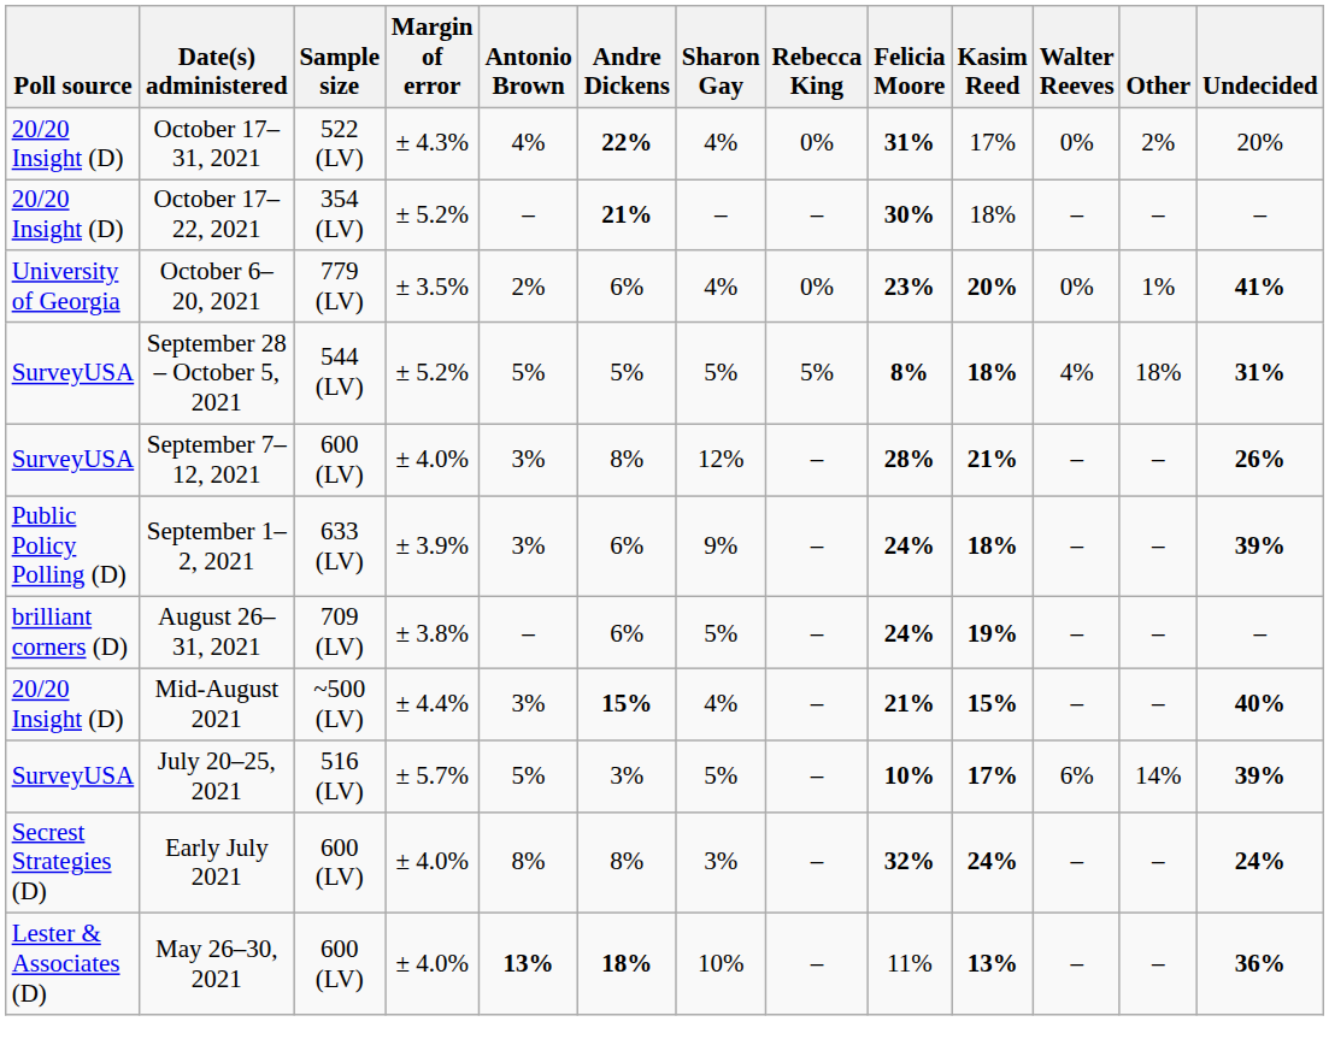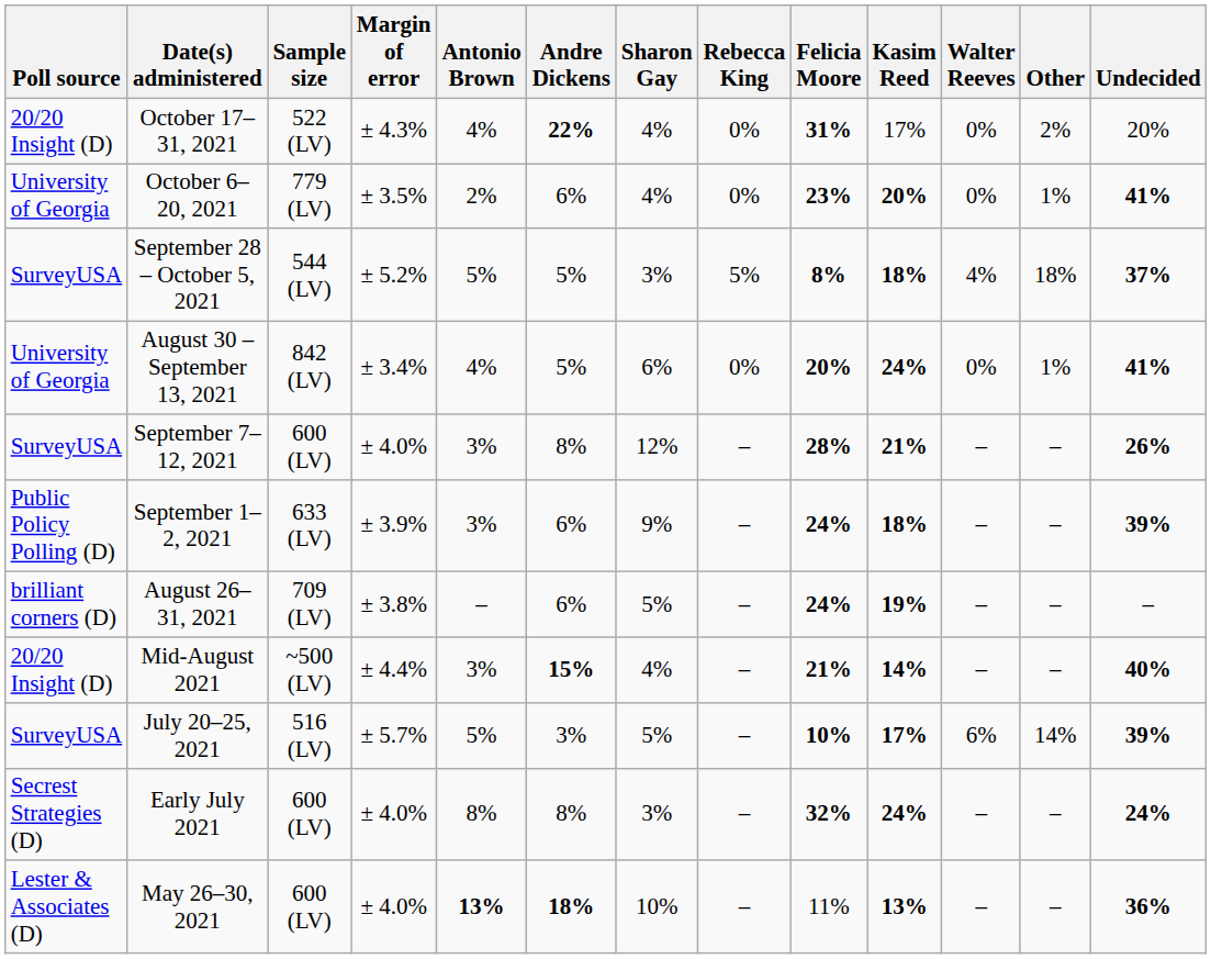 <table class="wikitable" style="font-size:90%;text-align:center;">
 <tr valign=bottom>
 <th>Poll source</th>
 <th>Date(s)<br>administered</th>
 <th>Sample<br>size</th>
 <th>Margin<br>of error</th>
 <th style="width:60px;">Antonio<br>Brown</th>
 <th style="width:60px;">Andre<br>Dickens</th>
 <th style="width:60px;">Sharon<br>Gay</th>
 <th style="width:60px;">Rebecca<br>King</th>
 <th style="width:60px;">Felicia<br>Moore</th>
 <th style="width:60px;">Kasim<br>Reed</th>
 <th style="width:60px;">Walter<br>Reeves</th>
 <th>Other</th>
 <th>Undecided</th>
 </tr>
 <tr>
 <td style="text-align:left;"><a href='#'>20/20 Insight</a> (D)</td>
 <td>October 17–31, 2021</td>
 <td>522 (LV)</td>
 <td>± 4.3%</td>
 <td>4%</td>
 <td><strong>22%</strong></td>
 <td>4%</td>
 <td>0%</td>
 <td><strong>31%</strong></td>
 <td>17%</td>
 <td>0%</td>
 <td>2%</td>
 <td>20%</td>
 </tr>
 <tr>
-<td style="text-align:left;"><a href='#'>20/20 Insight</a> (D)</td>
-<td>October 17–22, 2021</td>
-<td>354 (LV)</td>
-<td>± 5.2%</td>
-<td>–</td>
-<td><strong>21%</strong></td>
-<td>–</td>
-<td>–</td>
-<td><strong>30%</strong></td>
-<td>18%</td>
-<td>–</td>
-<td>–</td>
-<td>–</td>
-</tr>
-<tr>
 <td style="text-align:left;"><a href='#'>University of Georgia</a></td>
 <td>October 6–20, 2021</td>
 <td>779 (LV)</td>
 <td>± 3.5%</td>
 <td>2%</td>
 <td>6%</td>
 <td>4%</td>
 <td>0%</td>
 <td><strong>23%</strong></td>
 <td><strong>20%</strong></td>
 <td>0%</td>
 <td>1%</td>
 <td><strong>41%</strong></td>
 </tr>
 <tr>
 <td style="text-align:left;"><a href='#'>SurveyUSA</a></td>
 <td>September 28 – October 5, 2021</td>
 <td>544 (LV)</td>
 <td>± 5.2%</td>
 <td>5%</td>
 <td>5%</td>
-<td>5%</td>
+<td>3%</td>
 <td>5%</td>
 <td><strong>8%</strong></td>
 <td><strong>18%</strong></td>
 <td>4%</td>
 <td>18%</td>
-<td><strong>31%</strong></td>
+<td><strong>37%</strong></td>
+</tr>
+<tr>
+<td style="text-align:left;"><a href='#'>University of Georgia</a></td>
+<td>August 30 – September 13, 2021</td>
+<td>842 (LV)</td>
+<td>± 3.4%</td>
+<td>4%</td>
+<td>5%</td>
+<td>6%</td>
+<td>0%</td>
+<td><strong>20%</strong></td>
+<td><strong>24%</strong></td>
+<td>0%</td>
+<td>1%</td>
+<td><strong>41%</strong></td>
 </tr>
 <tr>
 <td style="text-align:left;"><a href='#'>SurveyUSA</a></td>
 <td>September 7–12, 2021</td>
 <td>600 (LV)</td>
 <td>± 4.0%</td>
 <td>3%</td>
 <td>8%</td>
 <td>12%</td>
 <td>–</td>
 <td><strong>28%</strong></td>
 <td><strong>21%</strong></td>
 <td>–</td>
 <td>–</td>
 <td><strong>26%</strong></td>
 </tr>
 <tr>
 <td style="text-align:left;"><a href='#'>Public Policy Polling</a> (D)</td>
 <td>September 1–2, 2021</td>
 <td>633 (LV)</td>
 <td>± 3.9%</td>
 <td>3%</td>
 <td>6%</td>
 <td>9%</td>
 <td>–</td>
 <td><strong>24%</strong></td>
 <td><strong>18%</strong></td>
 <td>–</td>
 <td>–</td>
 <td><strong>39%</strong></td>
 </tr>
 <tr>
 <td style="text-align:left;"><a href='#'>brilliant corners</a> (D)</td>
 <td>August 26–31, 2021</td>
 <td>709 (LV)</td>
 <td>± 3.8%</td>
 <td>–</td>
 <td>6%</td>
 <td>5%</td>
 <td>–</td>
 <td><strong>24%</strong></td>
 <td><strong>19%</strong></td>
 <td>–</td>
 <td>–</td>
 <td>–</td>
 </tr>
 <tr>
 <td style="text-align:left;"><a href='#'>20/20 Insight</a> (D)</td>
 <td>Mid-August 2021</td>
 <td>~500 (LV)</td>
 <td>± 4.4%</td>
 <td>3%</td>
 <td><strong>15%</strong></td>
 <td>4%</td>
 <td>–</td>
 <td><strong>21%</strong></td>
-<td><strong>15%</strong></td>
+<td><strong>14%</strong></td>
 <td>–</td>
 <td>–</td>
 <td><strong>40%</strong></td>
 </tr>
 <tr>
 <td style="text-align:left;"><a href='#'>SurveyUSA</a></td>
 <td>July 20–25, 2021</td>
 <td>516 (LV)</td>
 <td>± 5.7%</td>
 <td>5%</td>
 <td>3%</td>
 <td>5%</td>
 <td>–</td>
 <td><strong>10%</strong></td>
 <td><strong>17%</strong></td>
 <td>6%</td>
 <td>14%</td>
 <td><strong>39%</strong></td>
 </tr>
 <tr>
 <td style="text-align:left;"><a href='#'>Secrest Strategies</a> (D)</td>
 <td>Early July 2021</td>
 <td>600 (LV)</td>
 <td>± 4.0%</td>
 <td>8%</td>
 <td>8%</td>
 <td>3%</td>
 <td>–</td>
 <td><strong>32%</strong></td>
 <td><strong>24%</strong></td>
 <td>–</td>
 <td>–</td>
 <td><strong>24%</strong></td>
 </tr>
 <tr>
 <td style="text-align:left;"><a href='#'>Lester & Associates</a> (D)</td>
 <td>May 26–30, 2021</td>
 <td>600 (LV)</td>
 <td>± 4.0%</td>
 <td><strong>13%</strong></td>
 <td><strong>18%</strong></td>
 <td>10%</td>
 <td>–</td>
 <td>11%</td>
 <td><strong>13%</strong></td>
 <td>–</td>
 <td>–</td>
 <td><strong>36%</strong></td>
 </tr>
 </table>
